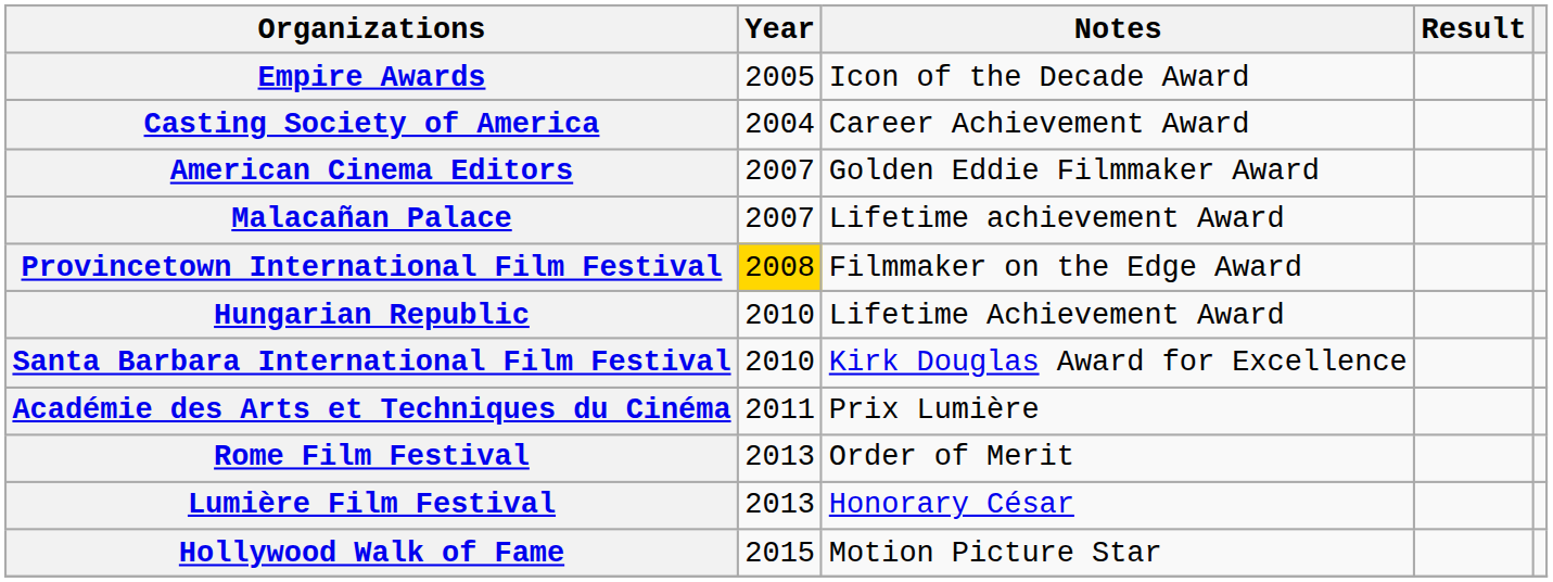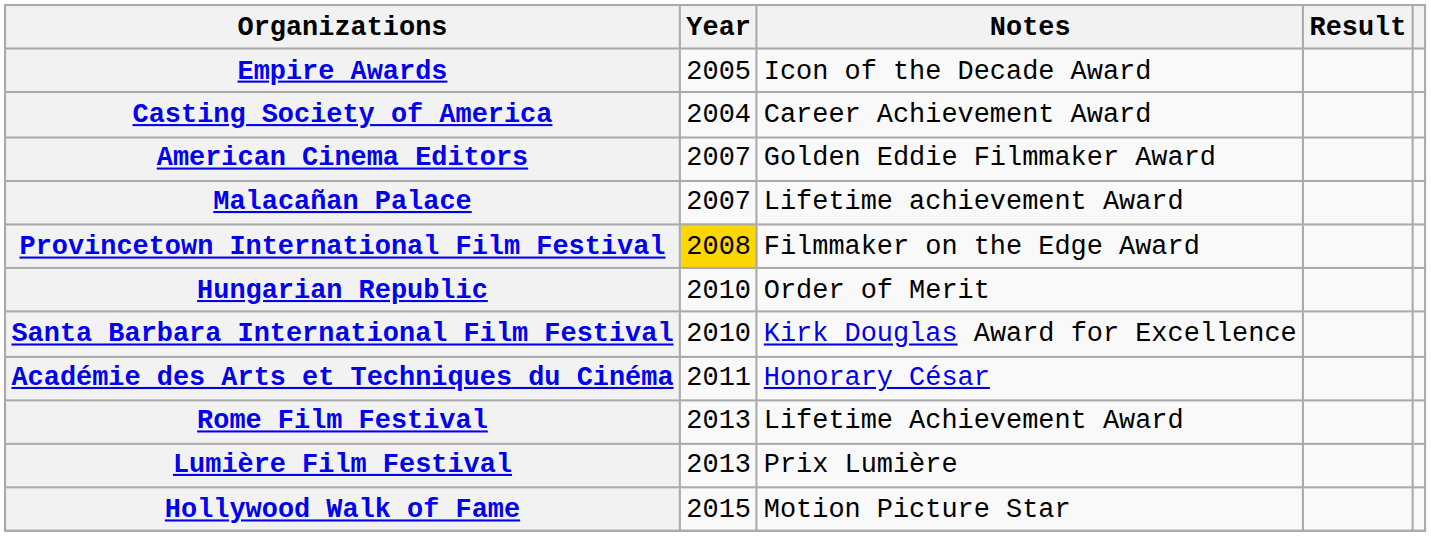 <table class= "wikitable plainrowheaders sortable">
 <tr>
 <th>Organizations</th>
 <th scope="col">Year</th>
 <th scope="col">Notes</th>
 <th scope="col">Result</th>
 <th scope="col" class="unsortable"></th>
 </tr>
 <tr>
 <th scope="row" rowspan="1"><a href='#'>Empire Awards</a></th>
 <td style="text-align:center;">2005</td>
 <td>Icon of the Decade Award</td>
 <td></td>
 <td style="text-align:center;"></td>
 </tr>
 <tr>
 <th scope="row" rowspan="1"><a href='#'>Casting Society of America</a></th>
 <td style="text-align:center;">2004</td>
 <td>Career Achievement Award</td>
 <td></td>
 <td style="text-align:center;"></td>
 </tr>
 <tr>
 <th scope="row" rowspan="1"><a href='#'>American Cinema Editors</a></th>
 <td style="text-align:center;">2007</td>
 <td>Golden Eddie Filmmaker Award</td>
 <td></td>
 <td style="text-align:center;"></td>
 </tr>
 <tr>
 <th scope="row" rowspan="1"><a href='#'>Malacañan Palace</a></th>
 <td style="text-align:center;">2007</td>
 <td>Lifetime achievement Award</td>
 <td></td>
 <td style="text-align:center;"></td>
 </tr>
 <tr>
 <th scope="row" rowspan="1"><a href='#'>Provincetown International Film Festival</a></th>
 <td style="background: gold; text-align:center;">2008</td>
 <td>Filmmaker on the Edge Award</td>
 <td></td>
 <td style="text-align:center;"></td>
 </tr>
 <tr>
 <th scope="row" rowspan="1"><a href='#'>Hungarian Republic</a></th>
 <td style="text-align:center;">2010</td>
-<td>Lifetime Achievement Award</td>
+<td>Order of Merit</td>
 <td></td>
 <td style="text-align:center;"></td>
 </tr>
 <tr>
 <th scope="row" rowspan="1"><a href='#'>Santa Barbara International Film Festival</a></th>
 <td style="text-align:center;">2010</td>
 <td><a href='#'>Kirk Douglas</a> Award for Excellence</td>
 <td></td>
 <td style="text-align:center;"></td>
 </tr>
 <tr>
 <th scope="row" rowspan="1"><a href='#'>Académie des Arts et Techniques du Cinéma</a></th>
 <td style="text-align:center;">2011</td>
-<td>Prix Lumière</td>
+<td><a href='#'>Honorary César</a></td>
 <td></td>
 <td style="text-align:center;"></td>
 </tr>
 <tr>
 <th scope="row" rowspan="1"><a href='#'>Rome Film Festival</a></th>
 <td style="text-align:center;">2013</td>
-<td>Order of Merit</td>
+<td>Lifetime Achievement Award</td>
 <td></td>
 <td style="text-align:center;"></td>
 </tr>
 <tr>
 <th scope="row" rowspan="1"><a href='#'>Lumière Film Festival</a></th>
 <td style="text-align:center;">2013</td>
-<td><a href='#'>Honorary César</a></td>
+<td>Prix Lumière</td>
 <td></td>
 <td style="text-align:center;"></td>
 </tr>
 <tr>
 <th scope="row" rowspan="1"><a href='#'>Hollywood Walk of Fame</a></th>
 <td style="text-align:center;">2015</td>
 <td>Motion Picture Star</td>
 <td></td>
 <td style="text-align:center;"></td>
 </tr>
 <tr>
 </tr>
 </table>
